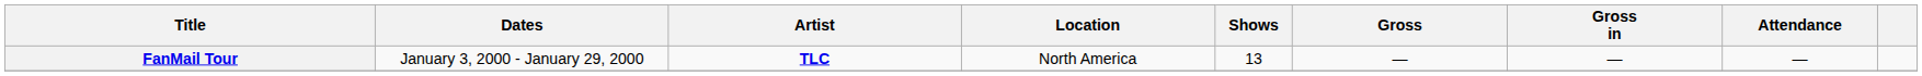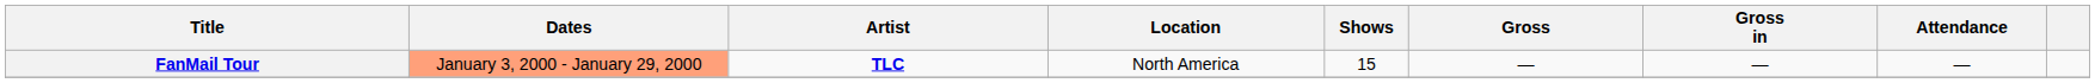 <table class="wikitable sortable plainrowheaders" style="text-align:center;" width="100%">
 <tr>
 <th scope="col" width="19%">Title</th>
 <th scope="col" width="15%">Dates</th>
 <th scope="col" width="15%">Artist</th>
 <th scope="col" width="13%">Location</th>
 <th scope="col" width="4%">Shows</th>
 <th scope="col" width="11%">Gross</th>
 <th scope="col" width="11%">Gross <br>in </th>
 <th scope="col" width="8%">Attendance</th>
 <th class="unsortable" scope="col" width="2%"></th>
 </tr>
 <tr>
 <th scope="row"><a href='#'>FanMail Tour</a></th>
-<td>January 3, 2000 - January 29, 2000</td>
+<td style="background: lightsalmon;">January 3, 2000 - January 29, 2000</td>
 <td><strong><a href='#'>TLC</a></strong></td>
 <td>North America</td>
-<td>13</td>
+<td>15</td>
 <td>—</td>
 <td>—</td>
 <td>—</td>
 <td><small></small></td>
 </tr>
 <tr>
 </tr>
 </table>
